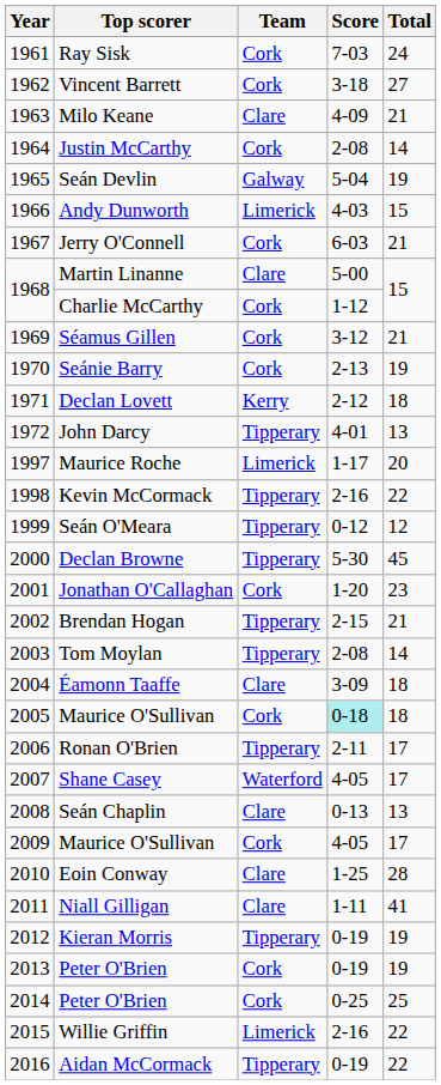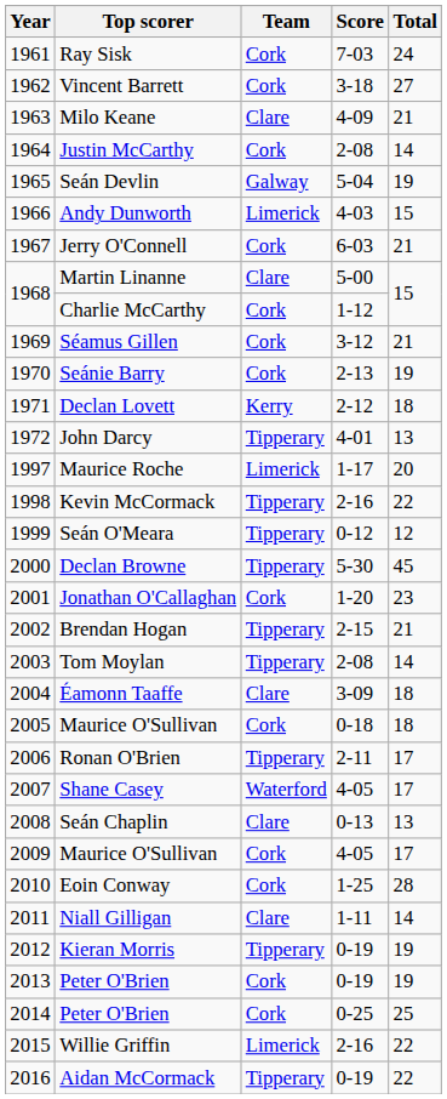 <table class="wikitable sortable">
 <tr>
 </tr>
 <tr>
 <th>Year</th>
 <th>Top scorer</th>
 <th>Team</th>
 <th>Score</th>
 <th>Total</th>
 </tr>
 <tr>
 <td>1961</td>
 <td style="text-align:left;">Ray Sisk</td>
 <td style="text-align:left;"><a href='#'>Cork</a></td>
 <td>7-03</td>
 <td>24</td>
 </tr>
 <tr>
 <td>1962</td>
 <td style="text-align:left;">Vincent Barrett</td>
 <td style="text-align:left;"><a href='#'>Cork</a></td>
 <td>3-18</td>
 <td>27</td>
 </tr>
 <tr>
 <td>1963</td>
 <td style="text-align:left;">Milo Keane</td>
 <td style="text-align:left;"><a href='#'>Clare</a></td>
 <td>4-09</td>
 <td>21</td>
 </tr>
 <tr>
 <td>1964</td>
 <td style="text-align:left;"><a href='#'>Justin McCarthy</a></td>
 <td style="text-align:left;"><a href='#'>Cork</a></td>
 <td>2-08</td>
 <td>14</td>
 </tr>
 <tr>
 <td>1965</td>
 <td style="text-align:left;">Seán Devlin</td>
 <td style="text-align:left;"><a href='#'>Galway</a></td>
 <td>5-04</td>
 <td>19</td>
 </tr>
 <tr>
 <td>1966</td>
 <td style="text-align:left;"><a href='#'>Andy Dunworth</a></td>
 <td style="text-align:left;"><a href='#'>Limerick</a></td>
 <td>4-03</td>
 <td>15</td>
 </tr>
 <tr>
 <td>1967</td>
 <td style="text-align:left;">Jerry O'Connell</td>
 <td style="text-align:left;"><a href='#'>Cork</a></td>
 <td>6-03</td>
 <td>21</td>
 </tr>
 <tr>
 <td rowspan=2>1968</td>
 <td style="text-align:left;">Martin Linanne</td>
 <td style="text-align:left;"><a href='#'>Clare</a></td>
 <td>5-00</td>
 <td rowspan=2>15</td>
 </tr>
 <tr>
 <td style="text-align:left;">Charlie McCarthy</td>
 <td style="text-align:left;"><a href='#'>Cork</a></td>
 <td>1-12</td>
 </tr>
 <tr>
 <td>1969</td>
 <td style="text-align:left;"><a href='#'>Séamus Gillen</a></td>
 <td style="text-align:left;"><a href='#'>Cork</a></td>
 <td>3-12</td>
 <td>21</td>
 </tr>
 <tr>
 <td>1970</td>
 <td style="text-align:left;"><a href='#'>Seánie Barry</a></td>
 <td style="text-align:left;"><a href='#'>Cork</a></td>
 <td>2-13</td>
 <td>19</td>
 </tr>
 <tr>
 <td>1971</td>
 <td style="text-align:left;"><a href='#'>Declan Lovett</a></td>
 <td style="text-align:left;"><a href='#'>Kerry</a></td>
 <td>2-12</td>
 <td>18</td>
 </tr>
 <tr>
 <td>1972</td>
 <td style="text-align:left;">John Darcy</td>
 <td style="text-align:left;"><a href='#'>Tipperary</a></td>
 <td>4-01</td>
 <td>13</td>
 </tr>
 <tr>
 <td>1997</td>
 <td style="text-align:left;">Maurice Roche</td>
 <td style="text-align:left;"><a href='#'>Limerick</a></td>
 <td>1-17</td>
 <td>20</td>
 </tr>
 <tr>
 <td>1998</td>
 <td style="text-align:left;">Kevin McCormack</td>
 <td style="text-align:left;"><a href='#'>Tipperary</a></td>
 <td>2-16</td>
 <td>22</td>
 </tr>
 <tr>
 <td>1999</td>
 <td style="text-align:left;">Seán O'Meara</td>
 <td style="text-align:left;"><a href='#'>Tipperary</a></td>
 <td>0-12</td>
 <td>12</td>
 </tr>
 <tr>
 <td>2000</td>
 <td style="text-align:left;"><a href='#'>Declan Browne</a></td>
 <td style="text-align:left;"><a href='#'>Tipperary</a></td>
 <td>5-30</td>
 <td>45</td>
 </tr>
 <tr>
 <td>2001</td>
 <td style="text-align:left;"><a href='#'>Jonathan O'Callaghan</a></td>
 <td style="text-align:left;"><a href='#'>Cork</a></td>
 <td>1-20</td>
 <td>23</td>
 </tr>
 <tr>
 <td>2002</td>
 <td style="text-align:left;">Brendan Hogan</td>
 <td style="text-align:left;"><a href='#'>Tipperary</a></td>
 <td>2-15</td>
 <td>21</td>
 </tr>
 <tr>
 <td>2003</td>
 <td style="text-align:left;">Tom Moylan</td>
 <td style="text-align:left;"><a href='#'>Tipperary</a></td>
 <td>2-08</td>
 <td>14</td>
 </tr>
 <tr>
 <td>2004</td>
 <td style="text-align:left;"><a href='#'>Éamonn Taaffe</a></td>
 <td style="text-align:left;"><a href='#'>Clare</a></td>
 <td>3-09</td>
 <td>18</td>
 </tr>
 <tr>
 <td>2005</td>
 <td style="text-align:left;">Maurice O'Sullivan</td>
 <td style="text-align:left;"><a href='#'>Cork</a></td>
-<td style="background: paleturquoise;">0-18</td>
+<td>0-18</td>
 <td>18</td>
 </tr>
 <tr>
 <td>2006</td>
 <td style="text-align:left;">Ronan O'Brien</td>
 <td style="text-align:left;"><a href='#'>Tipperary</a></td>
 <td>2-11</td>
 <td>17</td>
 </tr>
 <tr>
 <td>2007</td>
 <td style="text-align:left;"><a href='#'>Shane Casey</a></td>
 <td style="text-align:left;"><a href='#'>Waterford</a></td>
 <td>4-05</td>
 <td>17</td>
 </tr>
 <tr>
 <td>2008</td>
 <td style="text-align:left;">Seán Chaplin</td>
 <td style="text-align:left;"><a href='#'>Clare</a></td>
 <td>0-13</td>
 <td>13</td>
 </tr>
 <tr>
 <td>2009</td>
 <td style="text-align:left;">Maurice O'Sullivan</td>
 <td style="text-align:left;"><a href='#'>Cork</a></td>
 <td>4-05</td>
 <td>17</td>
 </tr>
 <tr>
 <td>2010</td>
 <td style="text-align:left;">Eoin Conway</td>
-<td style="text-align:left;"><a href='#'>Clare</a></td>
+<td style="text-align:left;"><a href='#'>Cork</a></td>
 <td>1-25</td>
 <td>28</td>
 </tr>
 <tr>
 <td>2011</td>
 <td style="text-align:left;"><a href='#'>Niall Gilligan</a></td>
 <td style="text-align:left;"><a href='#'>Clare</a></td>
 <td>1-11</td>
-<td>41</td>
+<td>14</td>
 </tr>
 <tr>
 <td>2012</td>
 <td style="text-align:left;"><a href='#'>Kieran Morris</a></td>
 <td style="text-align:left;"><a href='#'>Tipperary</a></td>
 <td>0-19</td>
 <td>19</td>
 </tr>
 <tr>
 <td>2013</td>
 <td style="text-align:left;"><a href='#'>Peter O'Brien</a></td>
 <td style="text-align:left;"><a href='#'>Cork</a></td>
 <td>0-19</td>
 <td>19</td>
 </tr>
 <tr>
 <td>2014</td>
 <td style="text-align:left;"><a href='#'>Peter O'Brien</a></td>
 <td style="text-align:left;"><a href='#'>Cork</a></td>
 <td>0-25</td>
 <td>25</td>
 </tr>
 <tr>
 <td>2015</td>
 <td style="text-align:left;">Willie Griffin</td>
 <td style="text-align:left;"><a href='#'>Limerick</a></td>
 <td>2-16</td>
 <td>22</td>
 </tr>
 <tr>
 <td>2016</td>
 <td style="text-align:left;"><a href='#'>Aidan McCormack</a></td>
 <td style="text-align:left;"><a href='#'>Tipperary</a></td>
 <td>0-19</td>
 <td>22</td>
 </tr>
 </table>
